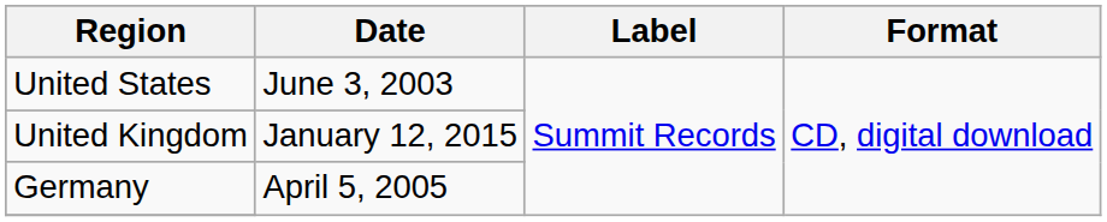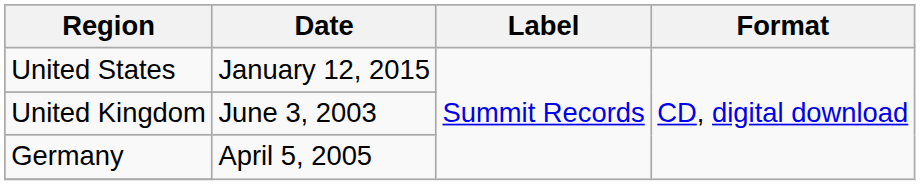 <table class="wikitable">
 <tr>
 <th>Region</th>
 <th>Date</th>
 <th>Label</th>
 <th>Format</th>
 </tr>
 <tr>
 <td>United States</td>
-<td rowspan=>June 3, 2003</td>
+<td rowspan=>January 12, 2015</td>
 <td rowspan="4"><a href='#'>Summit Records</a></td>
 <td rowspan="4"><a href='#'>CD</a>, <a href='#'>digital download</a></td>
 </tr>
 <tr>
 <td>United Kingdom</td>
-<td rowspan=>January 12, 2015</td>
+<td rowspan=>June 3, 2003</td>
 </tr>
 <tr>
 <td>Germany</td>
 <td rowspan="2">April 5, 2005</td>
 </tr>
 <tr>
 </tr>
 </table>
